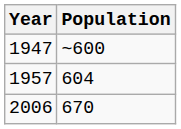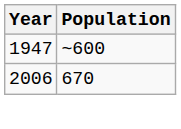 <table class=wikitable>
 <tr>
 <th>Year</th>
 <th>Population</th>
 </tr>
 <tr>
 <td>1947</td>
 <td>~600</td>
 </tr>
 <tr>
-<td>1957</td>
-<td>604</td>
-</tr>
-<tr>
 <td>2006</td>
 <td>670</td>
 </tr>
 </table>
